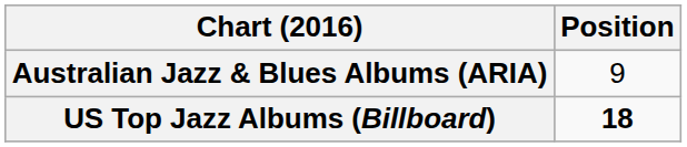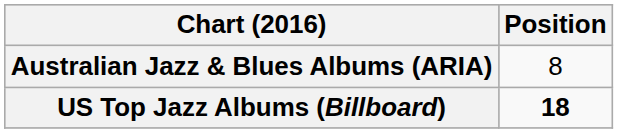 <table class="wikitable sortable plainrowheaders" style="text-align:center">
 <tr>
 <th scope="col">Chart (2016)</th>
 <th scope="col">Position</th>
 </tr>
 <tr>
 <th scope="row">Australian Jazz & Blues Albums (ARIA)</th>
-<td>9</td>
+<td>8</td>
 </tr>
 <tr>
 <th scope="row">US Top Jazz Albums (<em>Billboard</em>)</th>
 <td><strong>18</strong></td>
 </tr>
 </table>
